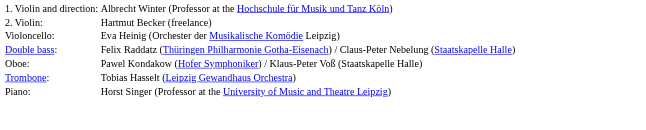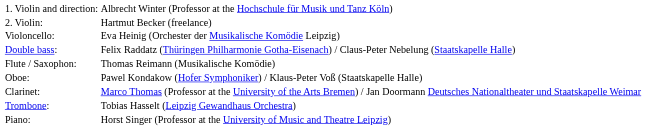 <table>
 <tr>
 <td>1. Violin and direction:</td>
 <td>Albrecht Winter (Professor at the <a href='#'>Hochschule für Musik und Tanz Köln</a>)</td>
 </tr>
 <tr>
 <td>2. Violin:</td>
 <td>Hartmut Becker (freelance)</td>
 </tr>
 <tr>
 <td>Violoncello:</td>
 <td>Eva Heinig (Orchester der <a href='#'>Musikalische Komödie</a> Leipzig)</td>
 </tr>
 <tr>
 <td><a href='#'>Double bass</a>:</td>
 <td>Felix Raddatz (<a href='#'>Thüringen Philharmonie Gotha-Eisenach</a>) / Claus-Peter Nebelung (<a href='#'>Staatskapelle Halle</a>)</td>
 </tr>
 <tr>
+<td>Flute / Saxophon:</td>
+<td>Thomas Reimann (Musikalische Komödie)</td>
+</tr>
+<tr>
 <td>Oboe:</td>
 <td>Pawel Kondakow  (<a href='#'>Hofer Symphoniker</a>) / Klaus-Peter Voß (Staatskapelle Halle)</td>
+</tr>
+<tr>
+<td>Clarinet:</td>
+<td><a href='#'>Marco Thomas</a> (Professor at the <a href='#'>University of the Arts Bremen</a>) / Jan Doormann <a href='#'>Deutsches Nationaltheater und Staatskapelle Weimar</a></td>
 </tr>
 <tr>
 <td><a href='#'>Trombone</a>:</td>
 <td>Tobias Hasselt (<a href='#'>Leipzig Gewandhaus Orchestra</a>)</td>
 </tr>
 <tr>
 <td>Piano:</td>
 <td>Horst Singer (Professor at the <a href='#'>University of Music and Theatre Leipzig</a>)</td>
 </tr>
 </table>
